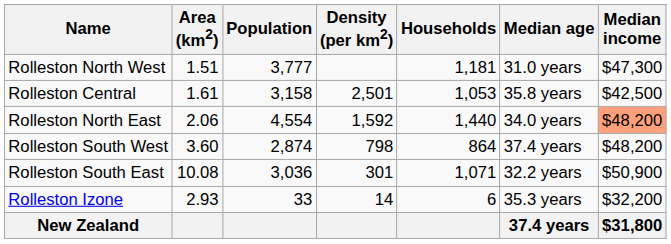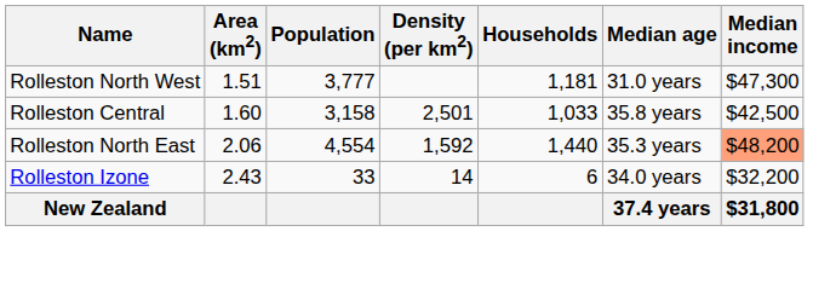 <table class="wikitable">
 <tr>
 <th>Name</th>
 <th>Area<br>(km<sup>2</sup>)</th>
 <th>Population</th>
 <th>Density<br>(per km<sup>2</sup>)</th>
 <th>Households</th>
 <th>Median age</th>
 <th>Median<br>income</th>
 </tr>
 <tr>
 <td>Rolleston North West</td>
 <td style="text-align:right;">1.51</td>
 <td style="text-align:right;">3,777</td>
 <td style="text-align:right;"></td>
 <td style="text-align:right;">1,181</td>
 <td>31.0 years</td>
 <td>$47,300</td>
 </tr>
 <tr>
 <td>Rolleston Central</td>
-<td style="text-align:right;">1.61</td>
+<td style="text-align:right;">1.60</td>
 <td style="text-align:right;">3,158</td>
 <td style="text-align:right;">2,501</td>
-<td style="text-align:right;">1,053</td>
+<td style="text-align:right;">1,033</td>
 <td>35.8 years</td>
 <td>$42,500</td>
 </tr>
 <tr>
 <td>Rolleston North East</td>
 <td style="text-align:right;">2.06</td>
 <td style="text-align:right;">4,554</td>
 <td style="text-align:right;">1,592</td>
 <td style="text-align:right;">1,440</td>
-<td>34.0 years</td>
+<td>35.3 years</td>
 <td style="background: lightsalmon;">$48,200</td>
 </tr>
 <tr>
-<td>Rolleston South West</td>
-<td style="text-align:right;">3.60</td>
-<td style="text-align:right;">2,874</td>
-<td style="text-align:right;">798</td>
-<td style="text-align:right;">864</td>
-<td>37.4 years</td>
-<td>$48,200</td>
-</tr>
-<tr>
-<td>Rolleston South East</td>
-<td style="text-align:right;">10.08</td>
-<td style="text-align:right;">3,036</td>
-<td style="text-align:right;">301</td>
-<td style="text-align:right;">1,071</td>
-<td>32.2 years</td>
-<td>$50,900</td>
-</tr>
-<tr>
 <td><a href='#'>Rolleston Izone</a></td>
-<td style="text-align:right;">2.93</td>
+<td style="text-align:right;">2.43</td>
 <td style="text-align:right;">33</td>
 <td style="text-align:right;">14</td>
 <td style="text-align:right;">6</td>
-<td>35.3 years</td>
+<td>34.0 years</td>
 <td>$32,200</td>
 </tr>
 <tr>
 <th>New Zealand</th>
 <th></th>
 <th></th>
 <th></th>
 <th></th>
 <th>37.4 years</th>
 <th style="text-align:left;">$31,800</th>
 </tr>
 </table>
